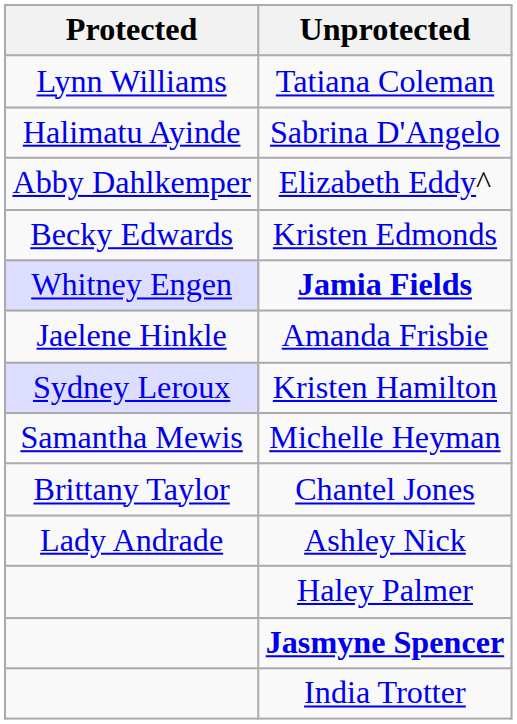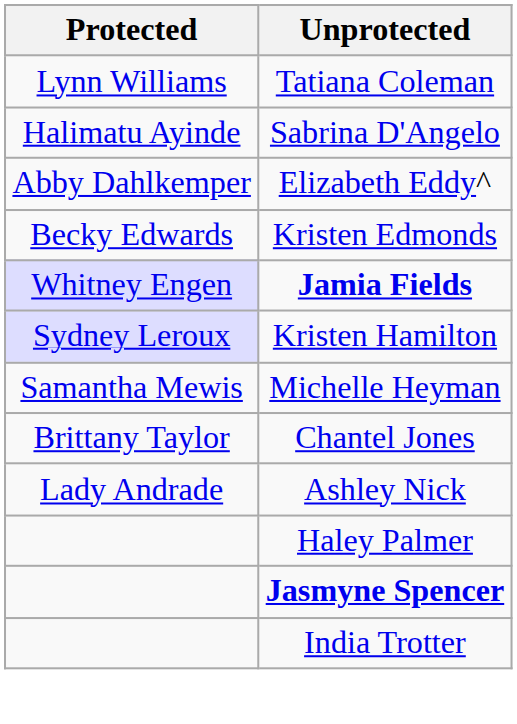 <table class="wikitable" style="text-align:center">
 <tr>
 <th scope="col">Protected</th>
 <th scope="col">Unprotected</th>
 </tr>
 <tr>
 <td><a href='#'>Lynn Williams</a></td>
 <td><a href='#'>Tatiana Coleman</a></td>
 </tr>
 <tr>
 <td><a href='#'>Halimatu Ayinde</a></td>
 <td><a href='#'>Sabrina D'Angelo</a></td>
 </tr>
 <tr>
 <td><a href='#'>Abby Dahlkemper</a></td>
 <td><a href='#'>Elizabeth Eddy</a>^</td>
 </tr>
 <tr>
 <td><a href='#'>Becky Edwards</a></td>
 <td><a href='#'>Kristen Edmonds</a></td>
 </tr>
 <tr>
 <td style="background:#ddf;"><a href='#'>Whitney Engen</a></td>
 <td><strong><a href='#'>Jamia Fields</a></strong></td>
-</tr>
-<tr>
-<td><a href='#'>Jaelene Hinkle</a></td>
-<td><a href='#'>Amanda Frisbie</a></td>
 </tr>
 <tr>
 <td style="background:#ddf;"><a href='#'>Sydney Leroux</a></td>
 <td><a href='#'>Kristen Hamilton</a></td>
 </tr>
 <tr>
 <td><a href='#'>Samantha Mewis</a></td>
 <td><a href='#'>Michelle Heyman</a></td>
 </tr>
 <tr>
 <td><a href='#'>Brittany Taylor</a></td>
 <td><a href='#'>Chantel Jones</a></td>
 </tr>
 <tr>
 <td><a href='#'>Lady Andrade</a></td>
 <td><a href='#'>Ashley Nick</a></td>
 </tr>
 <tr>
 <td> </td>
 <td><a href='#'>Haley Palmer</a></td>
 </tr>
 <tr>
 <td> </td>
 <td><strong><a href='#'>Jasmyne Spencer</a></strong></td>
 </tr>
 <tr>
 <td> </td>
 <td><a href='#'>India Trotter</a></td>
 </tr>
 </table>
